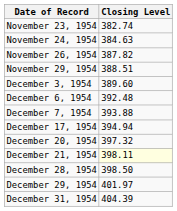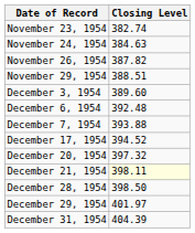 <table class="wikitable">
 <tr>
 <th>Date of Record</th>
 <th>Closing Level</th>
 </tr>
 <tr>
 <td>November 23, 1954</td>
 <td>382.74</td>
 </tr>
 <tr>
 <td>November 24, 1954</td>
 <td>384.63</td>
 </tr>
 <tr>
 <td>November 26, 1954</td>
 <td>387.82</td>
 </tr>
 <tr>
 <td>November 29, 1954</td>
 <td>388.51</td>
 </tr>
 <tr>
 <td>December 3, 1954</td>
 <td>389.60</td>
 </tr>
 <tr>
 <td>December 6, 1954</td>
 <td>392.48</td>
 </tr>
 <tr>
 <td>December 7, 1954</td>
 <td>393.88</td>
 </tr>
 <tr>
 <td>December 17, 1954</td>
-<td>394.94</td>
+<td>394.52</td>
 </tr>
 <tr>
 <td>December 20, 1954</td>
 <td>397.32</td>
 </tr>
 <tr>
 <td>December 21, 1954</td>
 <td style="background: lightyellow;">398.11</td>
 </tr>
 <tr>
 <td>December 28, 1954</td>
 <td>398.50</td>
 </tr>
 <tr>
 <td>December 29, 1954</td>
 <td>401.97</td>
 </tr>
 <tr>
 <td>December 31, 1954</td>
 <td>404.39</td>
 </tr>
 </table>
